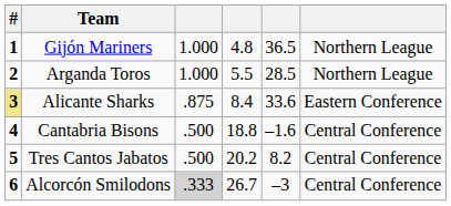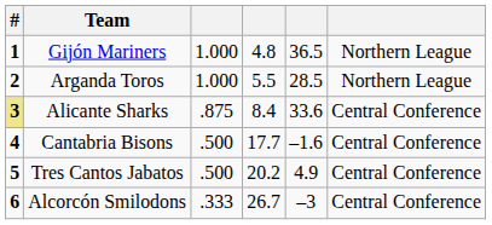 <table class="wikitable" style="text-align: center;">
 <tr>
 <th>#</th>
 <th>Team</th>
 <th></th>
 <th></th>
 <th></th>
 <th></th>
 </tr>
 <tr>
 <td><strong>1</strong></td>
 <td><a href='#'>Gijón Mariners</a></td>
 <td>1.000</td>
 <td>4.8</td>
 <td>36.5</td>
 <td>Northern League</td>
 </tr>
 <tr>
 <td><strong>2</strong></td>
 <td>Arganda Toros</td>
 <td>1.000</td>
 <td>5.5</td>
 <td>28.5</td>
 <td>Northern League</td>
 </tr>
 <tr>
 <td style="background: khaki;"><strong>3</strong></td>
 <td>Alicante Sharks</td>
 <td>.875</td>
 <td>8.4</td>
 <td>33.6</td>
-<td>Eastern Conference</td>
+<td>Central Conference</td>
 </tr>
 <tr>
 <td><strong>4</strong></td>
 <td>Cantabria Bisons</td>
 <td>.500</td>
-<td>18.8</td>
+<td>17.7</td>
 <td>–1.6</td>
 <td>Central Conference</td>
 </tr>
 <tr>
 <td><strong>5</strong></td>
 <td>Tres Cantos Jabatos</td>
 <td>.500</td>
 <td>20.2</td>
-<td>8.2</td>
+<td>4.9</td>
 <td>Central Conference</td>
 </tr>
 <tr>
 <td><strong>6</strong></td>
 <td>Alcorcón Smilodons</td>
-<td style="background: lightgrey;">.333</td>
+<td>.333</td>
 <td>26.7</td>
 <td>–3</td>
 <td>Central Conference</td>
 </tr>
 </table>
